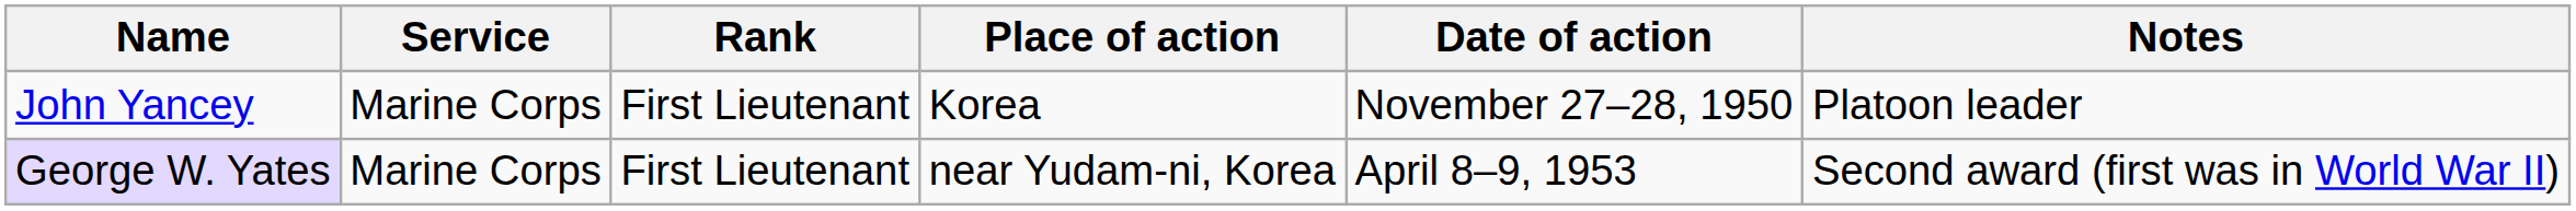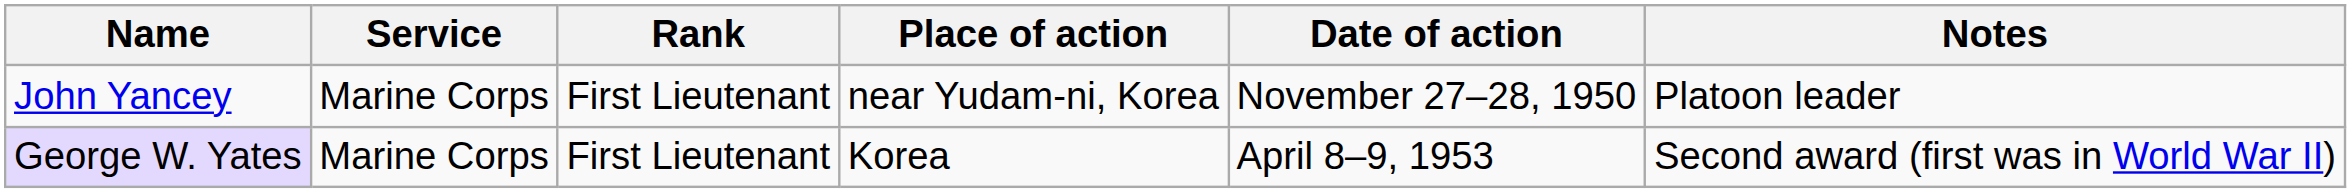 <table class="wikitable sortable">
 <tr>
 <th>Name</th>
 <th>Service</th>
 <th>Rank</th>
 <th>Place of action</th>
 <th>Date of action</th>
 <th>Notes</th>
 </tr>
 <tr>
 <td><a href='#'>John Yancey</a></td>
 <td>Marine Corps</td>
 <td>First Lieutenant</td>
-<td>Korea</td>
+<td>near Yudam-ni, Korea</td>
 <td>November 27–28, 1950</td>
 <td>Platoon leader</td>
 </tr>
 <tr>
 <td style="background:#e3d9ff;">George W. Yates</td>
 <td>Marine Corps</td>
 <td>First Lieutenant</td>
-<td>near Yudam-ni, Korea</td>
+<td>Korea</td>
 <td>April 8–9, 1953</td>
 <td>Second award (first was in <a href='#'>World War II</a>)</td>
 </tr>
 </table>
